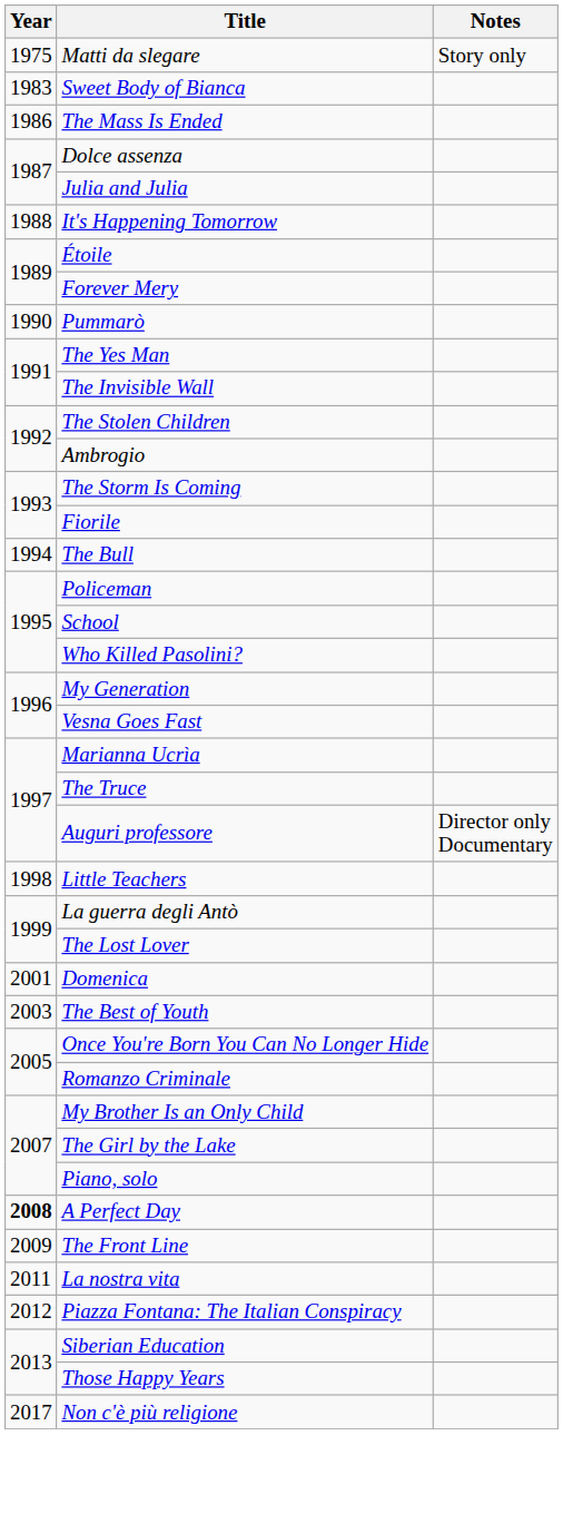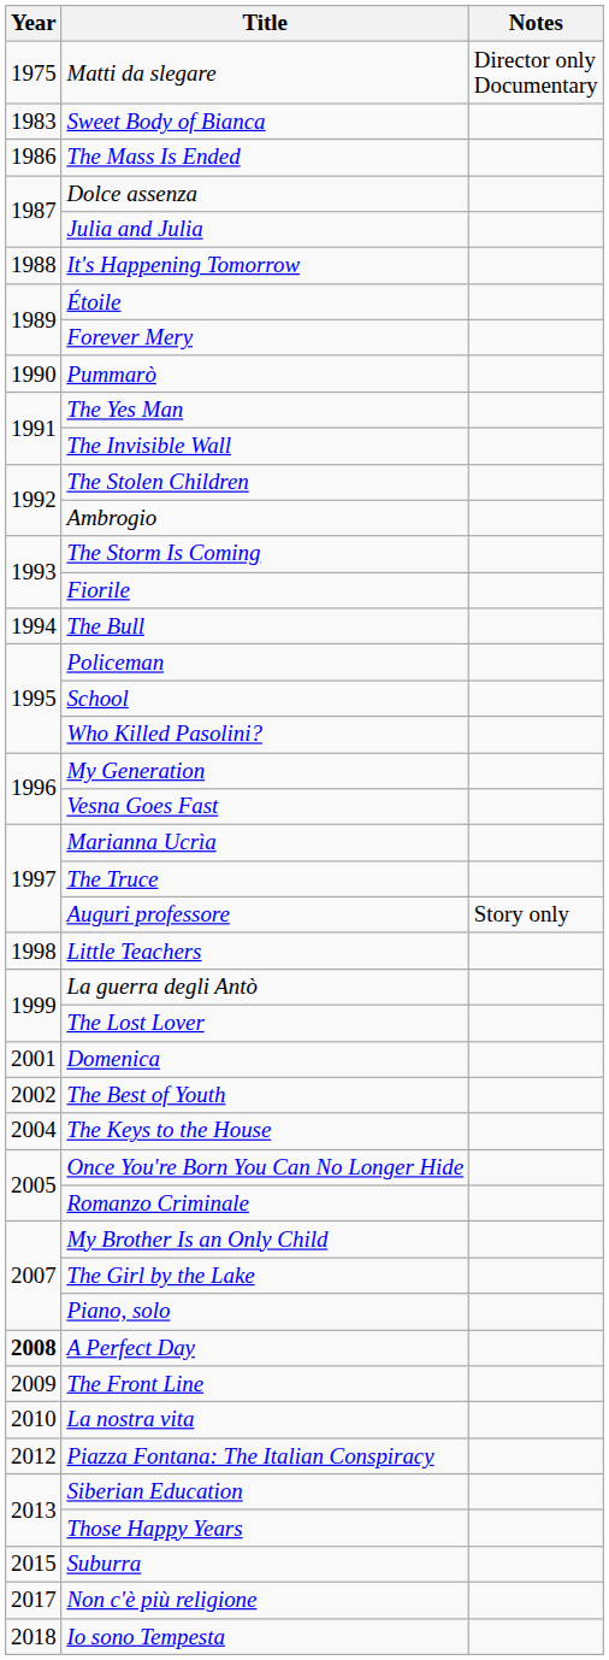 <table class="wikitable sortable">
 <tr>
 <th>Year</th>
 <th>Title</th>
 <th>Notes</th>
 </tr>
 <tr>
 <td>1975</td>
 <td><em>Matti da slegare</em></td>
-<td>Story only</td>
+<td>Director only<br>Documentary</td>
 </tr>
 <tr>
 <td>1983</td>
 <td><em><a href='#'>Sweet Body of Bianca</a></em></td>
 <td></td>
 </tr>
 <tr>
 <td>1986</td>
 <td><em><a href='#'>The Mass Is Ended</a></em></td>
 <td></td>
 </tr>
 <tr>
 <td rowspan="2">1987</td>
 <td><em>Dolce assenza</em></td>
 <td></td>
 </tr>
 <tr>
 <td><em><a href='#'>Julia and Julia</a></em></td>
 <td></td>
 </tr>
 <tr>
 <td>1988</td>
 <td><em><a href='#'>It's Happening Tomorrow</a></em></td>
 <td></td>
 </tr>
 <tr>
 <td rowspan="2">1989</td>
 <td><em><a href='#'>Étoile</a></em></td>
 <td></td>
 </tr>
 <tr>
 <td><em><a href='#'>Forever Mery</a></em></td>
 <td></td>
 </tr>
 <tr>
 <td>1990</td>
 <td><em><a href='#'>Pummarò</a></em></td>
 <td></td>
 </tr>
 <tr>
 <td rowspan="2">1991</td>
 <td><em><a href='#'>The Yes Man</a></em></td>
 <td></td>
 </tr>
 <tr>
 <td><em><a href='#'>The Invisible Wall</a></em></td>
 <td></td>
 </tr>
 <tr>
 <td rowspan="2">1992</td>
 <td><em><a href='#'>The Stolen Children</a></em></td>
 <td></td>
 </tr>
 <tr>
 <td><em>Ambrogio</em></td>
 <td></td>
 </tr>
 <tr>
 <td rowspan="2">1993</td>
 <td><em><a href='#'>The Storm Is Coming</a></em></td>
 <td></td>
 </tr>
 <tr>
 <td><em><a href='#'>Fiorile</a></em></td>
 <td></td>
 </tr>
 <tr>
 <td>1994</td>
 <td><em><a href='#'>The Bull</a></em></td>
 <td></td>
 </tr>
 <tr>
 <td rowspan="3">1995</td>
 <td><em><a href='#'>Policeman</a></em></td>
 <td></td>
 </tr>
 <tr>
 <td><em><a href='#'>School</a></em></td>
 <td></td>
 </tr>
 <tr>
 <td><em><a href='#'>Who Killed Pasolini?</a></em></td>
 <td></td>
 </tr>
 <tr>
 <td rowspan="2">1996</td>
 <td><em><a href='#'>My Generation</a></em></td>
 <td></td>
 </tr>
 <tr>
 <td><em><a href='#'>Vesna Goes Fast</a></em></td>
 <td></td>
 </tr>
 <tr>
 <td rowspan="3">1997</td>
 <td><em><a href='#'>Marianna Ucrìa</a></em></td>
 <td></td>
 </tr>
 <tr>
 <td><em><a href='#'>The Truce</a></em></td>
 <td></td>
 </tr>
 <tr>
 <td><em><a href='#'>Auguri professore</a></em></td>
-<td>Director only<br>Documentary</td>
+<td>Story only</td>
 </tr>
 <tr>
 <td>1998</td>
 <td><em><a href='#'>Little Teachers</a></em></td>
 <td></td>
 </tr>
 <tr>
 <td rowspan="2">1999</td>
 <td><em>La guerra degli Antò</em></td>
 <td></td>
 </tr>
 <tr>
 <td><em><a href='#'>The Lost Lover</a></em></td>
 <td></td>
 </tr>
 <tr>
 <td>2001</td>
 <td><em><a href='#'>Domenica</a></em></td>
 <td></td>
 </tr>
 <tr>
-<td>2003</td>
+<td>2002</td>
 <td><em><a href='#'>The Best of Youth</a></em></td>
+<td></td>
+</tr>
+<tr>
+<td>2004</td>
+<td><em><a href='#'>The Keys to the House</a></em></td>
 <td></td>
 </tr>
 <tr>
 <td rowspan="2">2005</td>
 <td><em><a href='#'>Once You're Born You Can No Longer Hide</a></em></td>
 <td></td>
 </tr>
 <tr>
 <td><em><a href='#'>Romanzo Criminale</a></em></td>
 <td></td>
 </tr>
 <tr>
 <td rowspan="3">2007</td>
 <td><em><a href='#'>My Brother Is an Only Child</a></em></td>
 <td></td>
 </tr>
 <tr>
 <td><em><a href='#'>The Girl by the Lake</a></em></td>
 <td></td>
 </tr>
 <tr>
 <td><em><a href='#'>Piano, solo</a></em></td>
 <td></td>
 </tr>
 <tr>
 <td><strong>2008</strong></td>
 <td><em><a href='#'>A Perfect Day</a></em></td>
 <td></td>
 </tr>
 <tr>
 <td>2009</td>
 <td><em><a href='#'>The Front Line</a></em></td>
 <td></td>
 </tr>
 <tr>
-<td>2011</td>
+<td>2010</td>
 <td><em><a href='#'>La nostra vita</a></em></td>
 <td></td>
 </tr>
 <tr>
 <td>2012</td>
 <td><em><a href='#'>Piazza Fontana: The Italian Conspiracy</a></em></td>
 <td></td>
 </tr>
 <tr>
 <td rowspan="2">2013</td>
 <td><em><a href='#'>Siberian Education</a></em></td>
 <td></td>
 </tr>
 <tr>
 <td><em><a href='#'>Those Happy Years</a></em></td>
 <td></td>
 </tr>
 <tr>
+<td>2015</td>
+<td><em><a href='#'>Suburra</a></em></td>
+<td></td>
+</tr>
+<tr>
 <td>2017</td>
 <td><em><a href='#'>Non c'è più religione</a></em></td>
 <td></td>
 </tr>
+<tr>
+<td>2018</td>
+<td><em><a href='#'>Io sono Tempesta</a></em></td>
+<td></td>
+</tr>
 </table>
